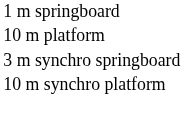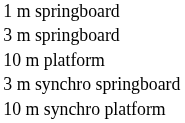 <table>
 <tr valign="top">
 <td>1 m springboard</td>
+<td></td>
+<td></td>
+<td></td>
+</tr>
+<tr valign="top">
+<td>3 m springboard</td>
 <td></td>
 <td></td>
 <td></td>
 </tr>
 <tr valign="top">
 <td>10 m platform</td>
 <td></td>
 <td></td>
 <td></td>
 </tr>
 <tr valign="top">
 <td>3 m synchro springboard</td>
 <td><br></td>
 <td><br></td>
 <td><br></td>
 </tr>
 <tr valign="top">
 <td>10 m synchro platform</td>
 <td><br></td>
 <td><br></td>
 <td><br></td>
 </tr>
 </table>
